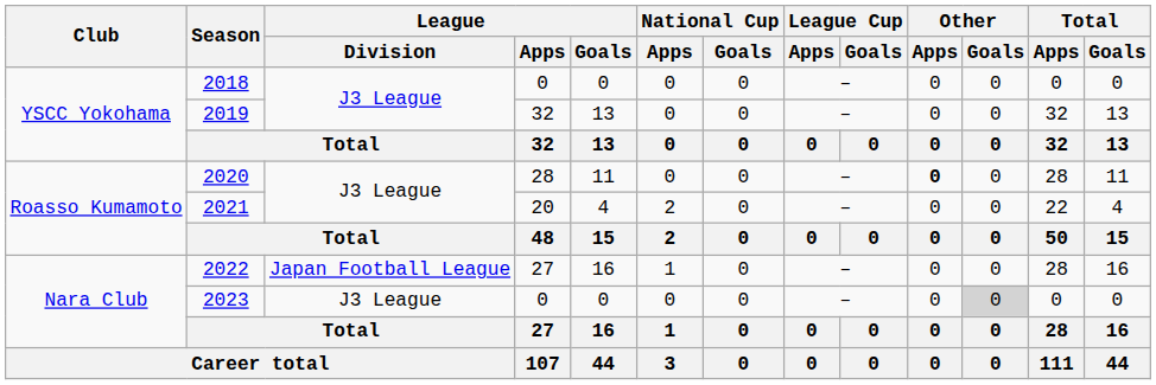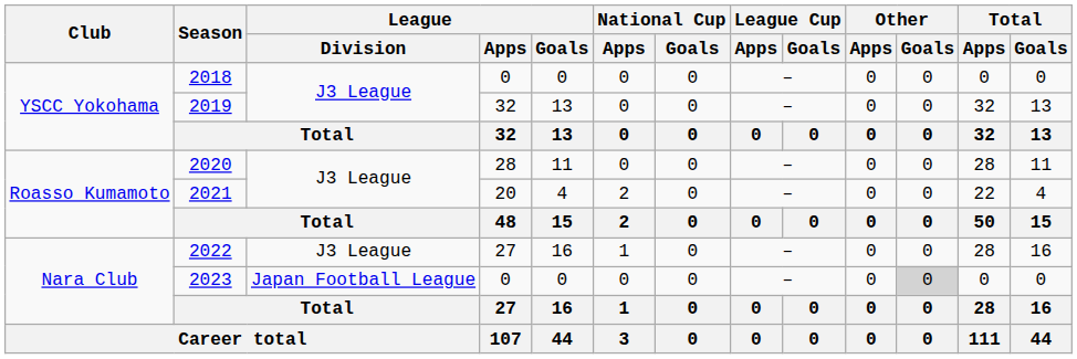 <table class="wikitable" style="text-align: center">
 <tr>
 <th rowspan="2">Club</th>
 <th rowspan="2">Season</th>
 <th colspan="3">League</th>
 <th colspan="2">National Cup</th>
 <th colspan="2">League Cup</th>
 <th colspan="2">Other</th>
 <th colspan="2">Total</th>
 </tr>
 <tr>
 <th>Division</th>
 <th>Apps</th>
 <th>Goals</th>
 <th>Apps</th>
 <th>Goals</th>
 <th>Apps</th>
 <th>Goals</th>
 <th>Apps</th>
 <th>Goals</th>
 <th>Apps</th>
 <th>Goals</th>
 </tr>
 <tr>
 <td rowspan="3"><a href='#'>YSCC Yokohama</a></td>
 <td><a href='#'>2018</a></td>
 <td rowspan="2"><a href='#'>J3 League</a></td>
 <td>0</td>
 <td>0</td>
 <td>0</td>
 <td>0</td>
 <td colspan="2">–</td>
 <td>0</td>
 <td>0</td>
 <td>0</td>
 <td>0</td>
 </tr>
 <tr>
 <td><a href='#'>2019</a></td>
 <td>32</td>
 <td>13</td>
 <td>0</td>
 <td>0</td>
 <td colspan="2">–</td>
 <td>0</td>
 <td>0</td>
 <td>32</td>
 <td>13</td>
 </tr>
 <tr>
 <th colspan=2>Total</th>
 <th>32</th>
 <th>13</th>
 <th>0</th>
 <th>0</th>
 <th>0</th>
 <th>0</th>
 <th>0</th>
 <th>0</th>
 <th>32</th>
 <th>13</th>
 </tr>
 <tr>
 <td rowspan="3"><a href='#'>Roasso Kumamoto</a></td>
 <td><a href='#'>2020</a></td>
 <td rowspan="2">J3 League</td>
 <td>28</td>
 <td>11</td>
 <td>0</td>
 <td>0</td>
 <td colspan="2">–</td>
-<td><strong>0</strong></td>
+<td>0</td>
 <td>0</td>
 <td>28</td>
 <td>11</td>
 </tr>
 <tr>
 <td><a href='#'>2021</a></td>
 <td>20</td>
 <td>4</td>
 <td>2</td>
 <td>0</td>
 <td colspan="2">–</td>
 <td>0</td>
 <td>0</td>
 <td>22</td>
 <td>4</td>
 </tr>
 <tr>
 <th colspan=2>Total</th>
 <th>48</th>
 <th>15</th>
 <th>2</th>
 <th>0</th>
 <th>0</th>
 <th>0</th>
 <th>0</th>
 <th>0</th>
 <th>50</th>
 <th>15</th>
 </tr>
 <tr>
 <td rowspan="3"><a href='#'>Nara Club</a></td>
 <td><a href='#'>2022</a></td>
-<td><a href='#'>Japan Football League</a></td>
+<td>J3 League</td>
 <td>27</td>
 <td>16</td>
 <td>1</td>
 <td>0</td>
 <td colspan="2">–</td>
 <td>0</td>
 <td>0</td>
 <td>28</td>
 <td>16</td>
 </tr>
 <tr>
 <td><a href='#'>2023</a></td>
-<td>J3 League</td>
+<td><a href='#'>Japan Football League</a></td>
 <td>0</td>
 <td>0</td>
 <td>0</td>
 <td>0</td>
 <td colspan="2">–</td>
 <td>0</td>
 <td style="background: lightgrey;">0</td>
 <td>0</td>
 <td>0</td>
 </tr>
 <tr>
 <th colspan=2>Total</th>
 <th>27</th>
 <th>16</th>
 <th>1</th>
 <th>0</th>
 <th>0</th>
 <th>0</th>
 <th>0</th>
 <th>0</th>
 <th>28</th>
 <th>16</th>
 </tr>
 <tr>
 <th colspan=3>Career total</th>
 <th>107</th>
 <th>44</th>
 <th>3</th>
 <th>0</th>
 <th>0</th>
 <th>0</th>
 <th>0</th>
 <th>0</th>
 <th>111</th>
 <th>44</th>
 </tr>
 </table>
